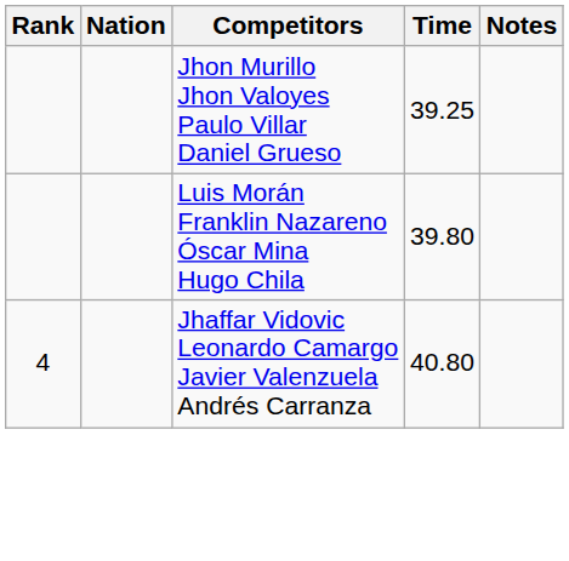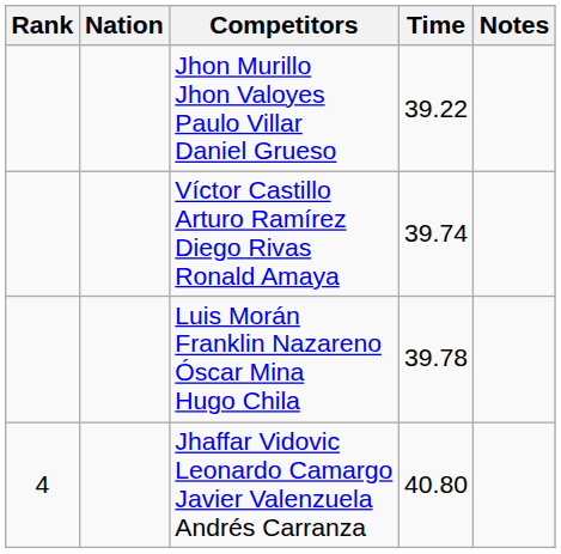 <table class="wikitable sortable" style="text-align:center">
 <tr>
 <th>Rank</th>
 <th>Nation</th>
 <th>Competitors</th>
 <th>Time</th>
 <th>Notes</th>
 </tr>
 <tr>
 <td></td>
 <td align=left></td>
 <td align=left><a href='#'>Jhon Murillo</a><br><a href='#'>Jhon Valoyes</a><br><a href='#'>Paulo Villar</a><br><a href='#'>Daniel Grueso</a></td>
-<td>39.25</td>
+<td>39.22</td>
 <td><strong></strong></td>
 </tr>
 <tr>
 <td></td>
 <td align=left></td>
+<td align=left><a href='#'>Víctor Castillo</a><br><a href='#'>Arturo Ramírez</a><br><a href='#'>Diego Rivas</a><br><a href='#'>Ronald Amaya</a></td>
+<td>39.74</td>
+<td></td>
+</tr>
+<tr>
+<td></td>
+<td align=left></td>
 <td align=left><a href='#'>Luis Morán</a><br><a href='#'>Franklin Nazareno</a><br><a href='#'>Óscar Mina</a><br><a href='#'>Hugo Chila</a></td>
-<td>39.80</td>
+<td>39.78</td>
 <td></td>
 </tr>
 <tr>
 <td>4</td>
 <td align=left></td>
 <td align=left><a href='#'>Jhaffar Vidovic</a><br><a href='#'>Leonardo Camargo</a><br><a href='#'>Javier Valenzuela</a><br>Andrés Carranza</td>
 <td>40.80</td>
 <td></td>
 </tr>
 </table>
